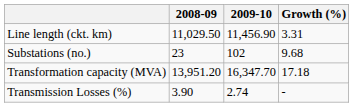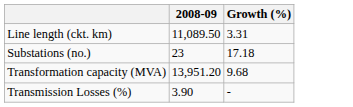 <table class="wikitable" border="1">
 <tr>
 <th></th>
 <th>2008-09</th>
-<th>2009-10</th>
 <th>Growth (%)</th>
 </tr>
 <tr>
 <td>Line length (ckt. km)</td>
-<td>11,029.50</td>
-<td>11,456.90</td>
+<td>11,089.50</td>
 <td>3.31</td>
 </tr>
 <tr>
 <td>Substations (no.)</td>
 <td>23</td>
-<td>102</td>
-<td>9.68</td>
+<td>17.18</td>
 </tr>
 <tr>
 <td>Transformation capacity (MVA)</td>
 <td>13,951.20</td>
-<td>16,347.70</td>
-<td>17.18</td>
+<td>9.68</td>
 </tr>
 <tr>
 <td>Transmission Losses (%)</td>
 <td>3.90</td>
-<td>2.74</td>
 <td>-</td>
 </tr>
 </table>
